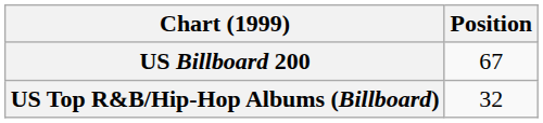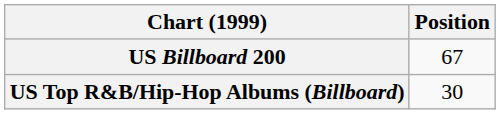 <table class="wikitable sortable plainrowheaders" style="text-align:center">
 <tr>
 <th scope="col">Chart (1999)</th>
 <th scope="col">Position</th>
 </tr>
 <tr>
 <th scope="row">US <em>Billboard</em> 200</th>
 <td>67</td>
 </tr>
 <tr>
 <th scope="row">US Top R&B/Hip-Hop Albums (<em>Billboard</em>)</th>
-<td>32</td>
+<td>30</td>
 </tr>
 </table>
